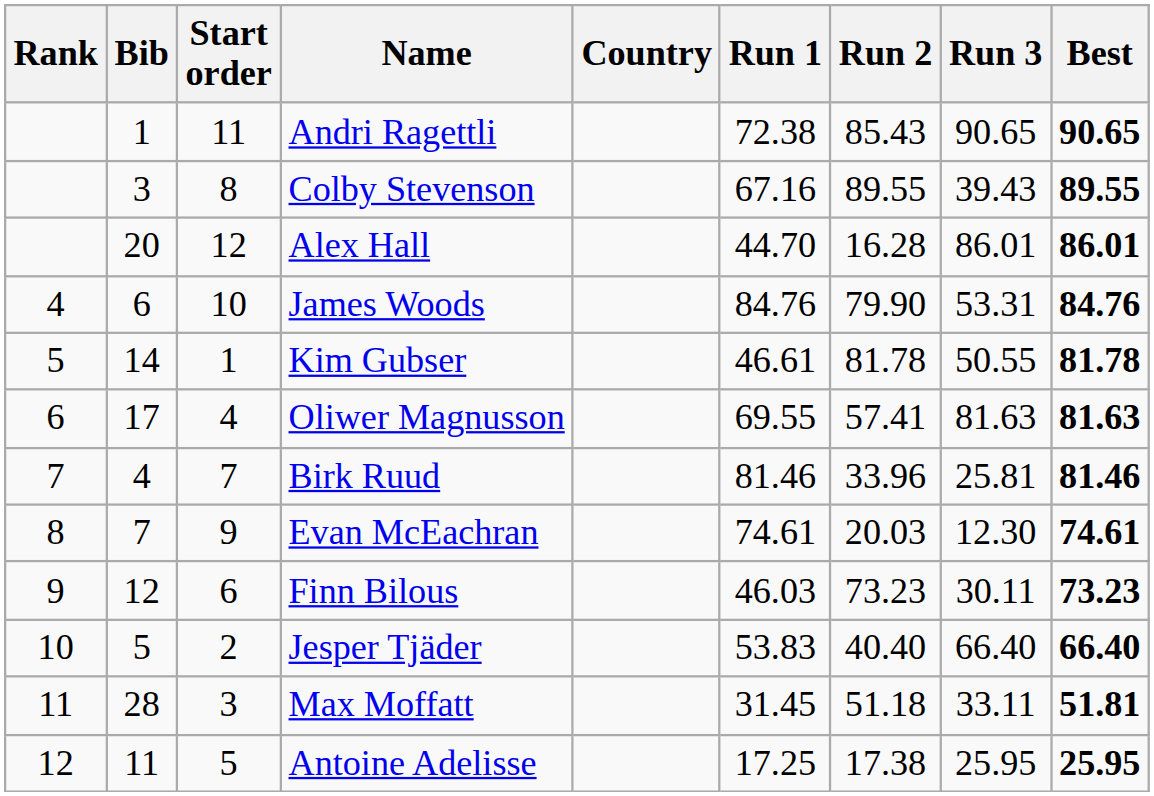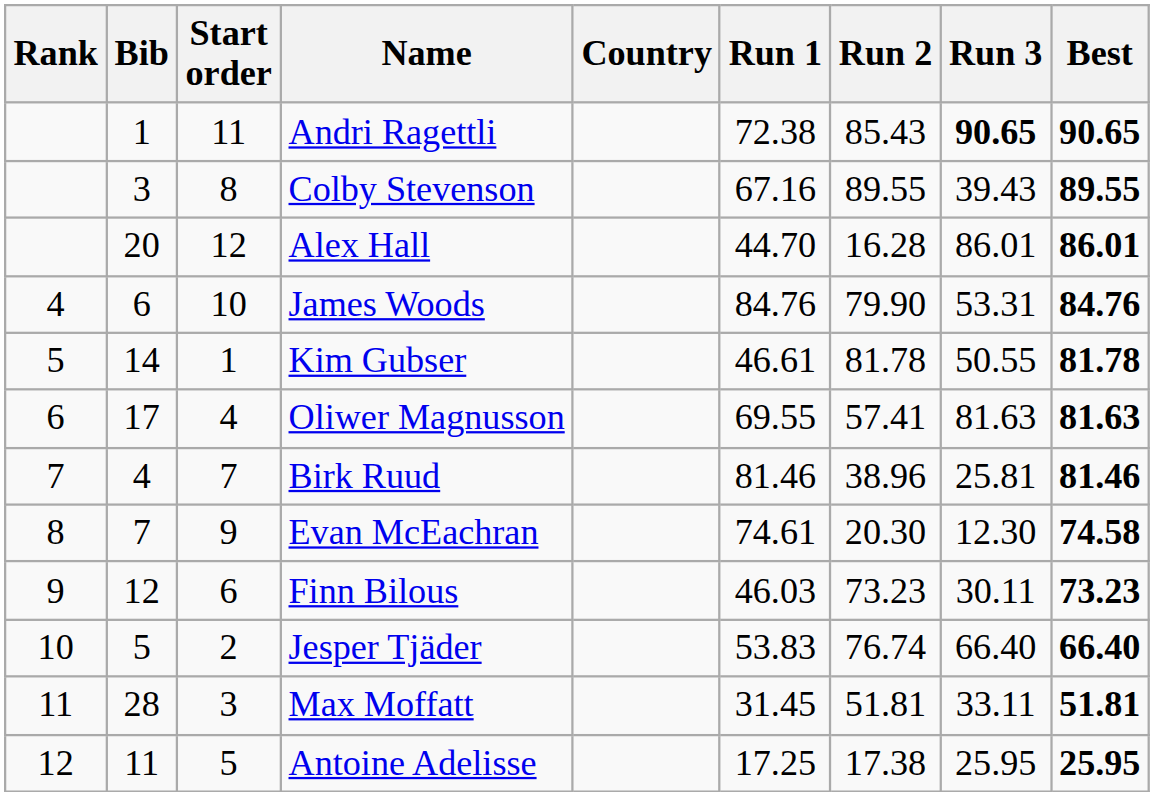 <table class="wikitable sortable" style="text-align:center">
 <tr>
 <th>Rank</th>
 <th>Bib</th>
 <th>Start<br>order</th>
 <th>Name</th>
 <th>Country</th>
 <th>Run 1</th>
 <th>Run 2</th>
 <th>Run 3</th>
 <th>Best</th>
 </tr>
 <tr>
 <td></td>
 <td>1</td>
 <td>11</td>
 <td align=left><a href='#'>Andri Ragettli</a></td>
 <td align=left></td>
 <td>72.38</td>
 <td>85.43</td>
-<td>90.65</td>
+<td><strong>90.65</strong></td>
 <td><strong>90.65</strong></td>
 </tr>
 <tr>
 <td></td>
 <td>3</td>
 <td>8</td>
 <td align=left><a href='#'>Colby Stevenson</a></td>
 <td align=left></td>
 <td>67.16</td>
 <td>89.55</td>
 <td>39.43</td>
 <td><strong>89.55</strong></td>
 </tr>
 <tr>
 <td></td>
 <td>20</td>
 <td>12</td>
 <td align=left><a href='#'>Alex Hall</a></td>
 <td align=left></td>
 <td>44.70</td>
 <td>16.28</td>
 <td>86.01</td>
 <td><strong>86.01</strong></td>
 </tr>
 <tr>
 <td>4</td>
 <td>6</td>
 <td>10</td>
 <td align=left><a href='#'>James Woods</a></td>
 <td align=left></td>
 <td>84.76</td>
 <td>79.90</td>
 <td>53.31</td>
 <td><strong>84.76</strong></td>
 </tr>
 <tr>
 <td>5</td>
 <td>14</td>
 <td>1</td>
 <td align=left><a href='#'>Kim Gubser</a></td>
 <td align=left></td>
 <td>46.61</td>
 <td>81.78</td>
 <td>50.55</td>
 <td><strong>81.78</strong></td>
 </tr>
 <tr>
 <td>6</td>
 <td>17</td>
 <td>4</td>
 <td align=left><a href='#'>Oliwer Magnusson</a></td>
 <td align=left></td>
 <td>69.55</td>
 <td>57.41</td>
 <td>81.63</td>
 <td><strong>81.63</strong></td>
 </tr>
 <tr>
 <td>7</td>
 <td>4</td>
 <td>7</td>
 <td align=left><a href='#'>Birk Ruud</a></td>
 <td align=left></td>
 <td>81.46</td>
-<td>33.96</td>
+<td>38.96</td>
 <td>25.81</td>
 <td><strong>81.46</strong></td>
 </tr>
 <tr>
 <td>8</td>
 <td>7</td>
 <td>9</td>
 <td align=left><a href='#'>Evan McEachran</a></td>
 <td align=left></td>
 <td>74.61</td>
-<td>20.03</td>
+<td>20.30</td>
 <td>12.30</td>
-<td><strong>74.61</strong></td>
+<td><strong>74.58</strong></td>
 </tr>
 <tr>
 <td>9</td>
 <td>12</td>
 <td>6</td>
 <td align=left><a href='#'>Finn Bilous</a></td>
 <td align=left></td>
 <td>46.03</td>
 <td>73.23</td>
 <td>30.11</td>
 <td><strong>73.23</strong></td>
 </tr>
 <tr>
 <td>10</td>
 <td>5</td>
 <td>2</td>
 <td align=left><a href='#'>Jesper Tjäder</a></td>
 <td align=left></td>
 <td>53.83</td>
-<td>40.40</td>
+<td>76.74</td>
 <td>66.40</td>
 <td><strong>66.40</strong></td>
 </tr>
 <tr>
 <td>11</td>
 <td>28</td>
 <td>3</td>
 <td align=left><a href='#'>Max Moffatt</a></td>
 <td align=left></td>
 <td>31.45</td>
-<td>51.18</td>
+<td>51.81</td>
 <td>33.11</td>
 <td><strong>51.81</strong></td>
 </tr>
 <tr>
 <td>12</td>
 <td>11</td>
 <td>5</td>
 <td align=left><a href='#'>Antoine Adelisse</a></td>
 <td align=left></td>
 <td>17.25</td>
 <td>17.38</td>
 <td>25.95</td>
 <td><strong>25.95</strong></td>
 </tr>
 </table>
